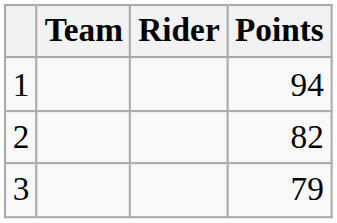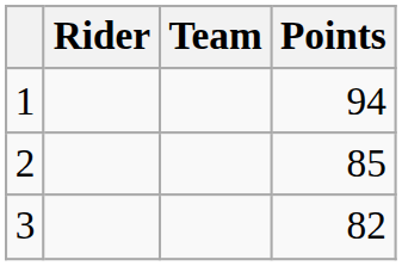 <table class=wikitable>
 <tr>
 <th></th>
+<th>Rider</th>
 <th>Team</th>
-<th>Rider</th>
 <th>Points</th>
 </tr>
 <tr>
 <td>1</td>
+<td> </td>
 <td></td>
-<td> </td>
 <td align=right>94</td>
 </tr>
 <tr>
 <td>2</td>
 <td></td>
 <td></td>
-<td align=right>82</td>
+<td align=right>85</td>
 </tr>
 <tr>
 <td>3</td>
 <td></td>
 <td></td>
-<td align=right>79</td>
+<td align=right>82</td>
 </tr>
 </table>
